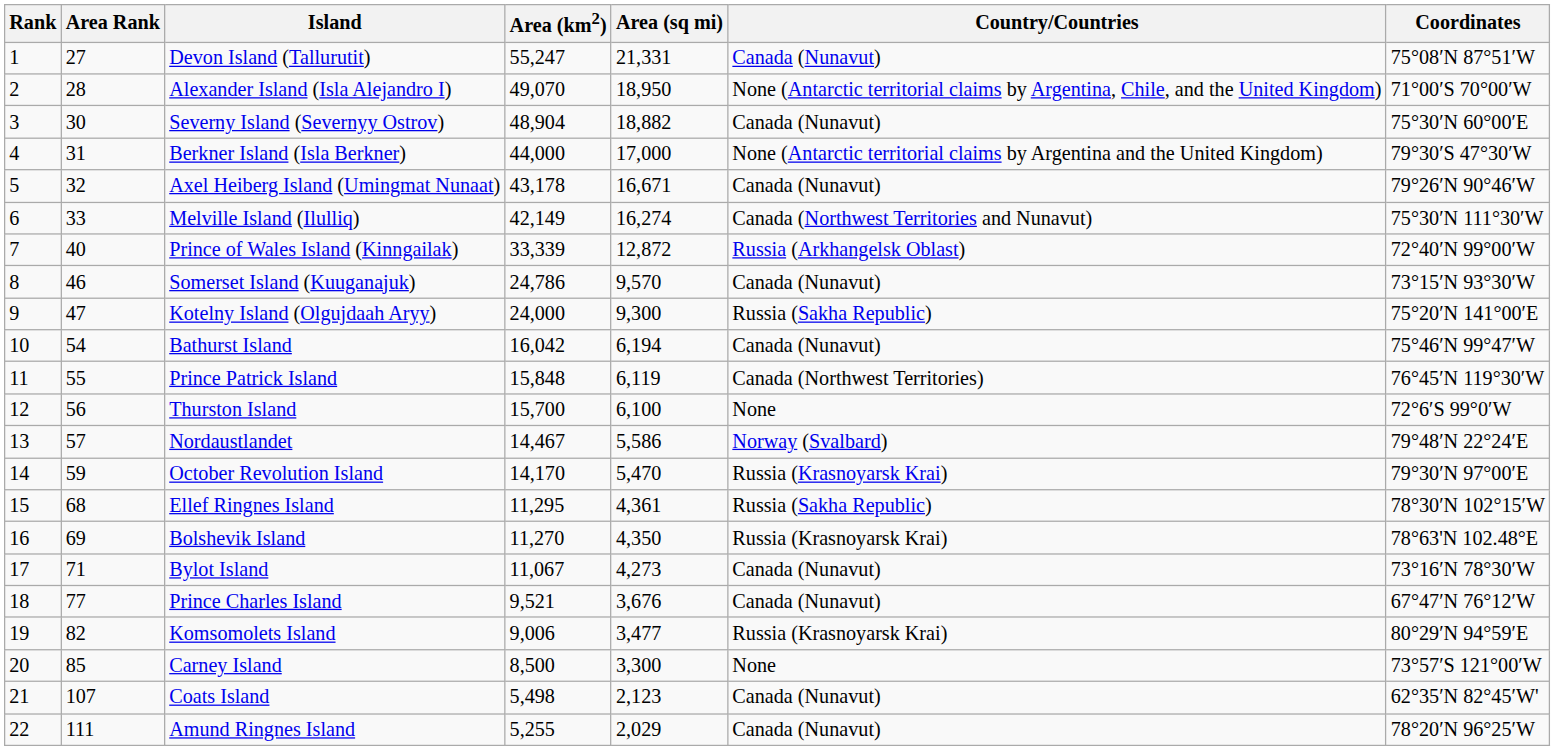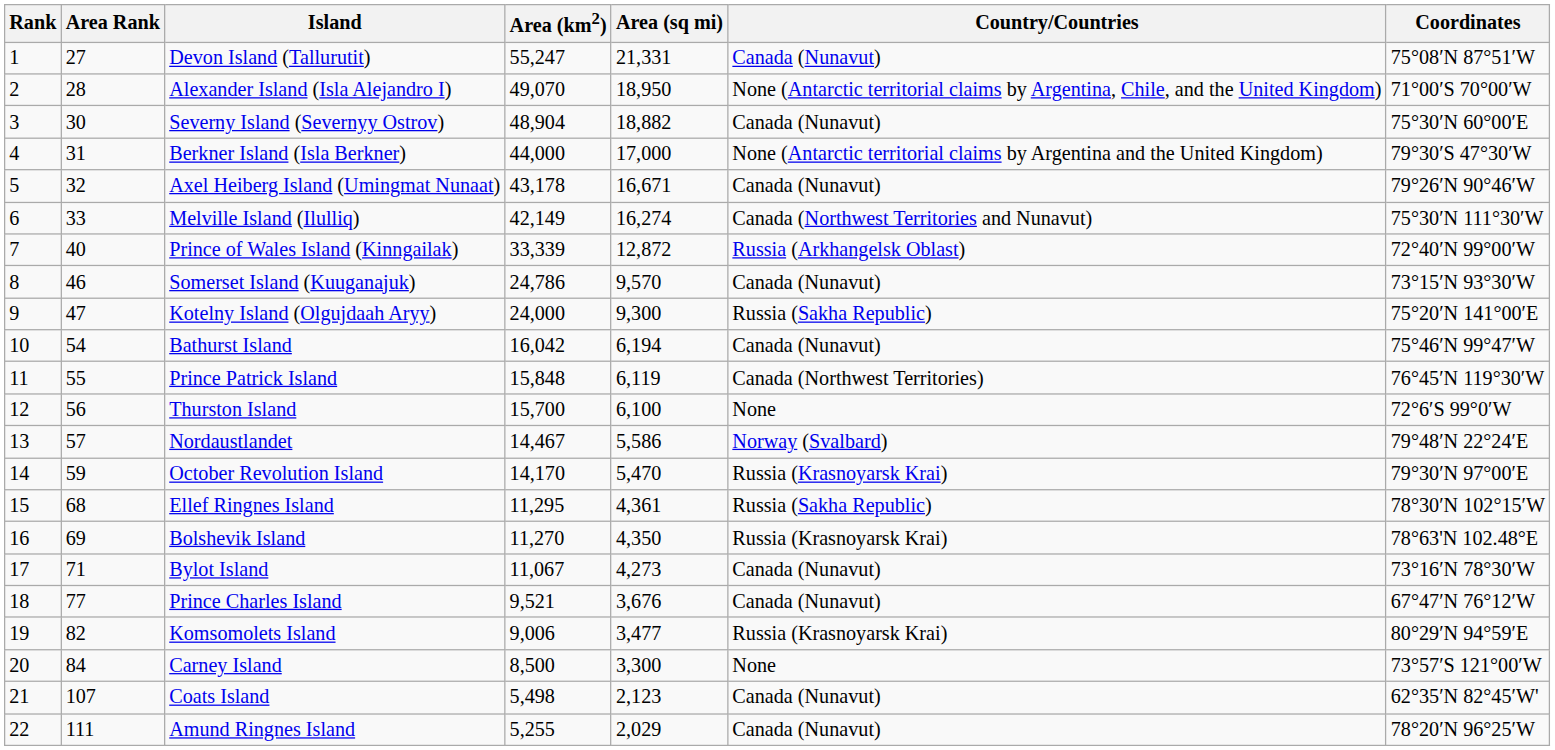 <table class="wikitable sortable">
 <tr>
 <th>Rank</th>
 <th>Area Rank</th>
 <th>Island</th>
 <th>Area (km<sup>2</sup>)</th>
 <th>Area (sq mi)</th>
 <th>Country/Countries</th>
 <th>Coordinates</th>
 </tr>
 <tr>
 <td>1</td>
 <td>27</td>
 <td><a href='#'>Devon Island</a> (<a href='#'>Tallurutit</a>)</td>
 <td>55,247</td>
 <td>21,331</td>
 <td><a href='#'>Canada</a> (<a href='#'>Nunavut</a>)</td>
 <td>75°08′N 87°51′W</td>
 </tr>
 <tr>
 <td>2</td>
 <td>28</td>
 <td><a href='#'>Alexander Island</a> (<a href='#'>Isla Alejandro I</a>)</td>
 <td>49,070</td>
 <td>18,950</td>
 <td>None (<a href='#'>Antarctic territorial claims</a> by <a href='#'>Argentina</a>, <a href='#'>Chile</a>, and the <a href='#'>United Kingdom</a>)</td>
 <td>71°00′S 70°00′W</td>
 </tr>
 <tr>
 <td>3</td>
 <td>30</td>
 <td><a href='#'>Severny Island</a> (<a href='#'>Severnyy Ostrov</a>)</td>
 <td>48,904</td>
 <td>18,882</td>
 <td>Canada (Nunavut)</td>
 <td>75°30′N 60°00′E</td>
 </tr>
 <tr>
 <td>4</td>
 <td>31</td>
 <td><a href='#'>Berkner Island</a> (<a href='#'>Isla Berkner</a>)</td>
 <td>44,000</td>
 <td>17,000</td>
 <td>None (<a href='#'>Antarctic territorial claims</a> by Argentina and the United Kingdom)</td>
 <td>79°30′S 47°30′W</td>
 </tr>
 <tr>
 <td>5</td>
 <td>32</td>
 <td><a href='#'>Axel Heiberg Island</a> (<a href='#'>Umingmat Nunaat</a>)</td>
 <td>43,178</td>
 <td>16,671</td>
 <td>Canada (Nunavut)</td>
 <td>79°26′N 90°46′W</td>
 </tr>
 <tr>
 <td>6</td>
 <td>33</td>
 <td><a href='#'>Melville Island</a> (<a href='#'>Ilulliq</a>)</td>
 <td>42,149</td>
 <td>16,274</td>
 <td>Canada (<a href='#'>Northwest Territories</a> and Nunavut)</td>
 <td>75°30′N 111°30′W</td>
 </tr>
 <tr>
 <td>7</td>
 <td>40</td>
 <td><a href='#'>Prince of Wales Island</a> (<a href='#'>Kinngailak</a>)</td>
 <td>33,339</td>
 <td>12,872</td>
 <td><a href='#'>Russia</a> (<a href='#'>Arkhangelsk Oblast</a>)</td>
 <td>72°40′N 99°00′W</td>
 </tr>
 <tr>
 <td>8</td>
 <td>46</td>
 <td><a href='#'>Somerset Island</a> (<a href='#'>Kuuganajuk</a>)</td>
 <td>24,786</td>
 <td>9,570</td>
 <td>Canada (Nunavut)</td>
 <td>73°15′N 93°30′W</td>
 </tr>
 <tr>
 <td>9</td>
 <td>47</td>
 <td><a href='#'>Kotelny Island</a> (<a href='#'>Olgujdaah Aryy</a>)</td>
 <td>24,000</td>
 <td>9,300</td>
 <td>Russia (<a href='#'>Sakha Republic</a>)</td>
 <td>75°20′N 141°00′E</td>
 </tr>
 <tr>
 <td>10</td>
 <td>54</td>
 <td><a href='#'>Bathurst Island</a></td>
 <td>16,042</td>
 <td>6,194</td>
 <td>Canada (Nunavut)</td>
 <td>75°46′N 99°47′W</td>
 </tr>
 <tr>
 <td>11</td>
 <td>55</td>
 <td><a href='#'>Prince Patrick Island</a></td>
 <td>15,848</td>
 <td>6,119</td>
 <td>Canada (Northwest Territories)</td>
 <td>76°45′N 119°30′W</td>
 </tr>
 <tr>
 <td>12</td>
 <td>56</td>
 <td><a href='#'>Thurston Island</a></td>
 <td>15,700</td>
 <td>6,100</td>
 <td>None</td>
 <td>72°6′S 99°0′W</td>
 </tr>
 <tr>
 <td>13</td>
 <td>57</td>
 <td><a href='#'>Nordaustlandet</a></td>
 <td>14,467</td>
 <td>5,586</td>
 <td><a href='#'>Norway</a> (<a href='#'>Svalbard</a>)</td>
 <td>79°48′N 22°24′E</td>
 </tr>
 <tr>
 <td>14</td>
 <td>59</td>
 <td><a href='#'>October Revolution Island</a></td>
 <td>14,170</td>
 <td>5,470</td>
 <td>Russia (<a href='#'>Krasnoyarsk Krai</a>)</td>
 <td>79°30′N 97°00′E</td>
 </tr>
 <tr>
 <td>15</td>
 <td>68</td>
 <td><a href='#'>Ellef Ringnes Island</a></td>
 <td>11,295</td>
 <td>4,361</td>
 <td>Russia (<a href='#'>Sakha Republic</a>)</td>
 <td>78°30′N 102°15′W</td>
 </tr>
 <tr>
 <td>16</td>
 <td>69</td>
 <td><a href='#'>Bolshevik Island</a></td>
 <td>11,270</td>
 <td>4,350</td>
 <td>Russia (Krasnoyarsk Krai)</td>
 <td>78°63'N 102.48°E</td>
 </tr>
 <tr>
 <td>17</td>
 <td>71</td>
 <td><a href='#'>Bylot Island</a></td>
 <td>11,067</td>
 <td>4,273</td>
 <td>Canada (Nunavut)</td>
 <td>73°16′N 78°30′W</td>
 </tr>
 <tr>
 <td>18</td>
 <td>77</td>
 <td><a href='#'>Prince Charles Island</a></td>
 <td>9,521</td>
 <td>3,676</td>
 <td>Canada (Nunavut)</td>
 <td>67°47′N 76°12′W</td>
 </tr>
 <tr>
 <td>19</td>
 <td>82</td>
 <td><a href='#'>Komsomolets Island</a></td>
 <td>9,006</td>
 <td>3,477</td>
 <td>Russia (Krasnoyarsk Krai)</td>
 <td>80°29′N 94°59′E</td>
 </tr>
 <tr>
 <td>20</td>
-<td>85</td>
+<td>84</td>
 <td><a href='#'>Carney Island</a></td>
 <td>8,500</td>
 <td>3,300</td>
 <td>None</td>
 <td>73°57′S 121°00′W</td>
 </tr>
 <tr>
 <td>21</td>
 <td>107</td>
 <td><a href='#'>Coats Island</a></td>
 <td>5,498</td>
 <td>2,123</td>
 <td>Canada (Nunavut)</td>
 <td>62°35′N 82°45′W'</td>
 </tr>
 <tr>
 <td>22</td>
 <td>111</td>
 <td><a href='#'>Amund Ringnes Island</a></td>
 <td>5,255</td>
 <td>2,029</td>
 <td>Canada (Nunavut)</td>
 <td>78°20′N 96°25′W</td>
 </tr>
 <tr>
 </tr>
 </table>
